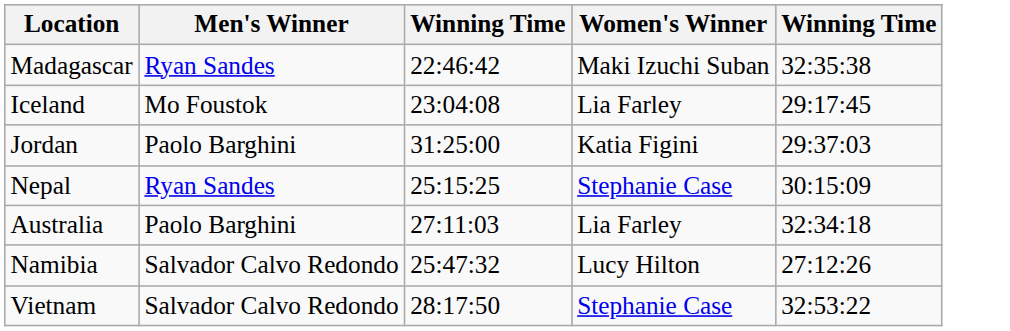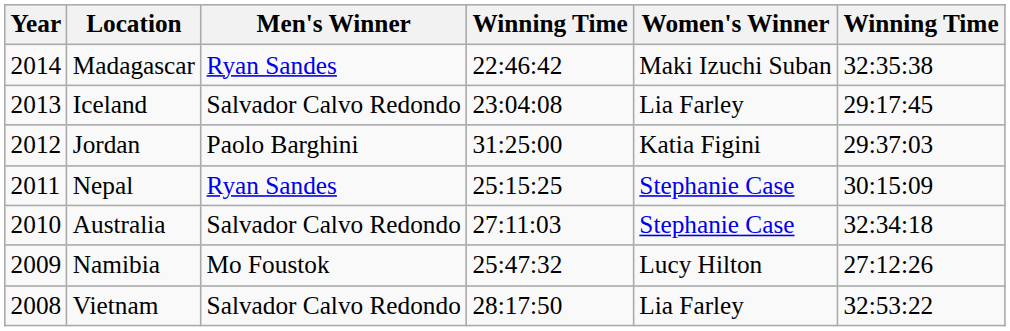 <table class="wikitable">
 <tr>
+<th>Year</th>
 <th>Location</th>
 <th>Men's Winner</th>
 <th>Winning Time</th>
 <th>Women's Winner</th>
 <th>Winning Time</th>
 </tr>
 <tr>
+<td>2014</td>
 <td> Madagascar</td>
 <td> <a href='#'>Ryan Sandes</a></td>
 <td>22:46:42</td>
 <td> Maki Izuchi Suban</td>
 <td>32:35:38</td>
 </tr>
 <tr>
+<td>2013</td>
 <td> Iceland</td>
-<td> Mo Foustok</td>
+<td> Salvador Calvo Redondo</td>
 <td>23:04:08</td>
 <td> Lia Farley</td>
 <td>29:17:45</td>
 </tr>
 <tr>
+<td>2012</td>
 <td> Jordan</td>
 <td> Paolo Barghini</td>
 <td>31:25:00</td>
 <td> Katia Figini</td>
 <td>29:37:03</td>
 </tr>
 <tr>
+<td>2011</td>
 <td> Nepal</td>
 <td> <a href='#'>Ryan Sandes</a></td>
 <td>25:15:25</td>
 <td> <a href='#'>Stephanie Case</a></td>
 <td>30:15:09</td>
 </tr>
 <tr>
+<td>2010</td>
 <td> Australia</td>
-<td> Paolo Barghini</td>
+<td> Salvador Calvo Redondo</td>
 <td>27:11:03</td>
-<td> Lia Farley</td>
+<td> <a href='#'>Stephanie Case</a></td>
 <td>32:34:18</td>
 </tr>
 <tr>
+<td>2009</td>
 <td> Namibia</td>
-<td> Salvador Calvo Redondo</td>
+<td> Mo Foustok</td>
 <td>25:47:32</td>
 <td> Lucy Hilton</td>
 <td>27:12:26</td>
 </tr>
 <tr>
+<td>2008</td>
 <td> Vietnam</td>
 <td> Salvador Calvo Redondo</td>
 <td>28:17:50</td>
-<td> <a href='#'>Stephanie Case</a></td>
+<td> Lia Farley</td>
 <td>32:53:22</td>
 </tr>
 </table>
